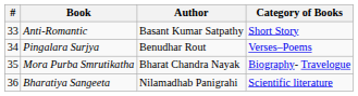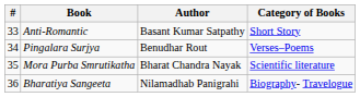 <table class="wikitable">
 <tr>
 <th>#</th>
 <th>Book</th>
 <th>Author</th>
 <th>Category of Books</th>
 </tr>
 <tr>
 <td>33</td>
 <td><em>Anti-Romantic</em></td>
 <td>Basant Kumar Satpathy</td>
 <td><a href='#'>Short Story</a></td>
 </tr>
 <tr>
 <td>34</td>
 <td><em>Pingalara Surjya</em></td>
 <td>Benudhar Rout</td>
 <td><a href='#'>Verses–Poems</a></td>
 </tr>
 <tr>
 <td>35</td>
 <td><em>Mora Purba Smrutikatha</em></td>
 <td>Bharat Chandra Nayak</td>
-<td><a href='#'>Biography</a>- <a href='#'>Travelogue</a></td>
+<td><a href='#'>Scientific literature</a></td>
 </tr>
 <tr>
 <td>36</td>
 <td><em>Bharatiya Sangeeta</em></td>
 <td>Nilamadhab Panigrahi</td>
-<td><a href='#'>Scientific literature</a></td>
+<td><a href='#'>Biography</a>- <a href='#'>Travelogue</a></td>
 </tr>
 </table>
